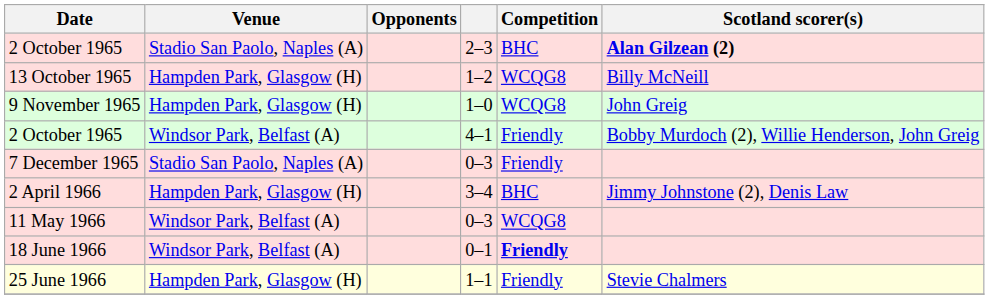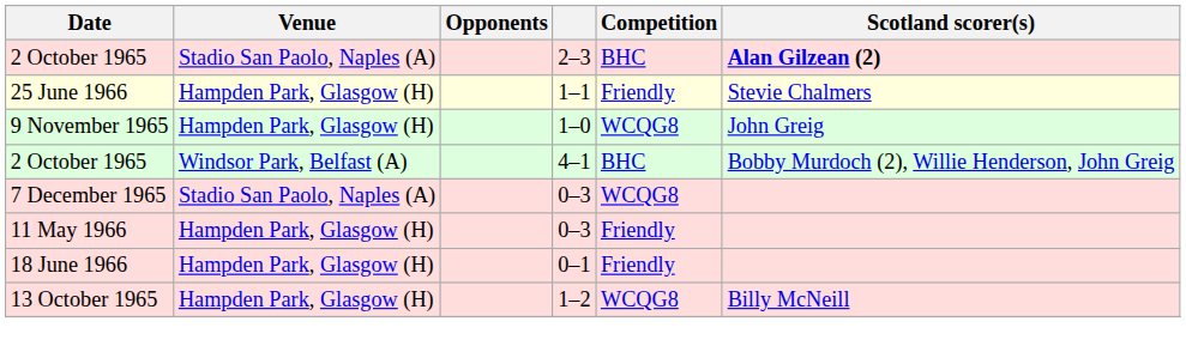 <table class="wikitable">
 <tr>
 <th>Date</th>
 <th>Venue</th>
 <th>Opponents</th>
 <th></th>
 <th>Competition</th>
 <th>Scotland scorer(s)</th>
 </tr>
 <tr bgcolor=#ffdddd>
 <td>2 October 1965</td>
 <td><a href='#'>Stadio San Paolo</a>, <a href='#'>Naples</a> (A)</td>
 <td></td>
 <td align=center>2–3</td>
 <td><a href='#'>BHC</a></td>
 <td><strong><a href='#'>Alan Gilzean</a> (2)</strong></td>
 </tr>
-<tr bgcolor=#ffdddd>
-<td>13 October 1965</td>
+<tr bgcolor=#ffffdd>
+<td>25 June 1966</td>
 <td><a href='#'>Hampden Park</a>, <a href='#'>Glasgow</a> (H)</td>
 <td></td>
-<td align=center>1–2</td>
-<td><a href='#'>WCQG8</a></td>
-<td><a href='#'>Billy McNeill</a></td>
+<td align=center>1–1</td>
+<td><a href='#'>Friendly</a></td>
+<td><a href='#'>Stevie Chalmers</a></td>
 </tr>
 <tr bgcolor=#ddffdd>
 <td>9 November 1965</td>
 <td><a href='#'>Hampden Park</a>, <a href='#'>Glasgow</a> (H)</td>
 <td></td>
 <td align=center>1–0</td>
 <td><a href='#'>WCQG8</a></td>
 <td><a href='#'>John Greig</a></td>
 </tr>
 <tr bgcolor=#ddffdd>
 <td>2 October 1965</td>
 <td><a href='#'>Windsor Park</a>, <a href='#'>Belfast</a> (A)</td>
 <td></td>
 <td align=center>4–1</td>
-<td><a href='#'>Friendly</a></td>
+<td><a href='#'>BHC</a></td>
 <td><a href='#'>Bobby Murdoch</a> (2), <a href='#'>Willie Henderson</a>, <a href='#'>John Greig</a></td>
 </tr>
 <tr bgcolor=#ffdddd>
 <td>7 December 1965</td>
 <td><a href='#'>Stadio San Paolo</a>, <a href='#'>Naples</a> (A)</td>
 <td></td>
 <td align=center>0–3</td>
+<td><a href='#'>WCQG8</a></td>
+<td></td>
+</tr>
+<tr bgcolor=#ffdddd>
+<td>11 May 1966</td>
+<td><a href='#'>Hampden Park</a>, <a href='#'>Glasgow</a> (H)</td>
+<td></td>
+<td align=center>0–3</td>
 <td><a href='#'>Friendly</a></td>
 <td></td>
 </tr>
 <tr bgcolor=#ffdddd>
-<td>2 April 1966</td>
+<td>18 June 1966</td>
 <td><a href='#'>Hampden Park</a>, <a href='#'>Glasgow</a> (H)</td>
 <td></td>
-<td align=center>3–4</td>
-<td><a href='#'>BHC</a></td>
-<td><a href='#'>Jimmy Johnstone</a> (2), <a href='#'>Denis Law</a></td>
-</tr>
-<tr bgcolor=#ffdddd>
-<td>11 May 1966</td>
-<td><a href='#'>Windsor Park</a>, <a href='#'>Belfast</a> (A)</td>
-<td></td>
-<td align=center>0–3</td>
-<td><a href='#'>WCQG8</a></td>
+<td align=center>0–1</td>
+<td><a href='#'>Friendly</a></td>
 <td></td>
 </tr>
 <tr bgcolor=#ffdddd>
-<td>18 June 1966</td>
-<td><a href='#'>Windsor Park</a>, <a href='#'>Belfast</a> (A)</td>
-<td></td>
-<td align=center>0–1</td>
-<td><strong><a href='#'>Friendly</a></strong></td>
-<td></td>
-</tr>
-<tr bgcolor=#ffffdd>
-<td>25 June 1966</td>
+<td>13 October 1965</td>
 <td><a href='#'>Hampden Park</a>, <a href='#'>Glasgow</a> (H)</td>
 <td></td>
-<td align=center>1–1</td>
-<td><a href='#'>Friendly</a></td>
-<td><a href='#'>Stevie Chalmers</a></td>
+<td align=center>1–2</td>
+<td><a href='#'>WCQG8</a></td>
+<td><a href='#'>Billy McNeill</a></td>
 </tr>
 <tr>
 </tr>
 </table>
